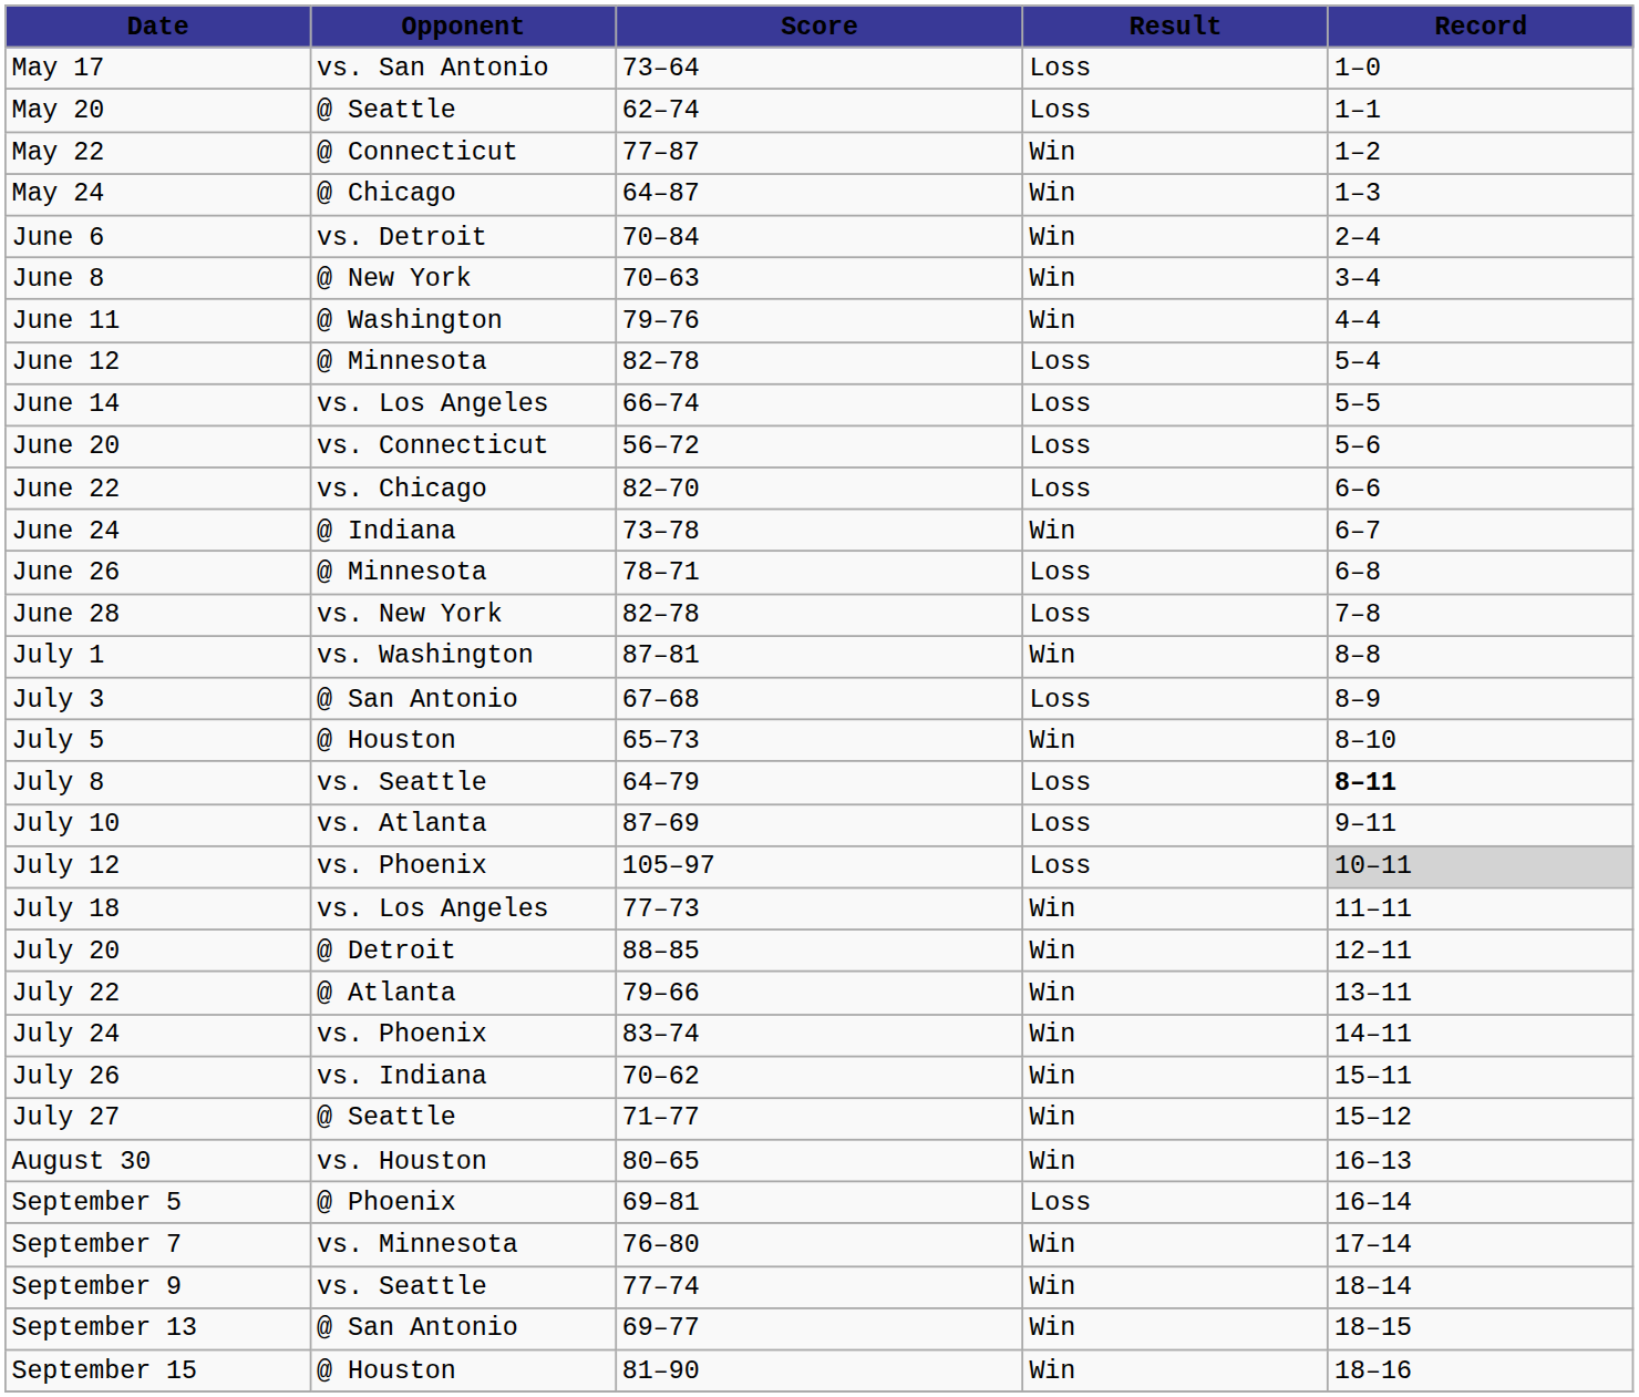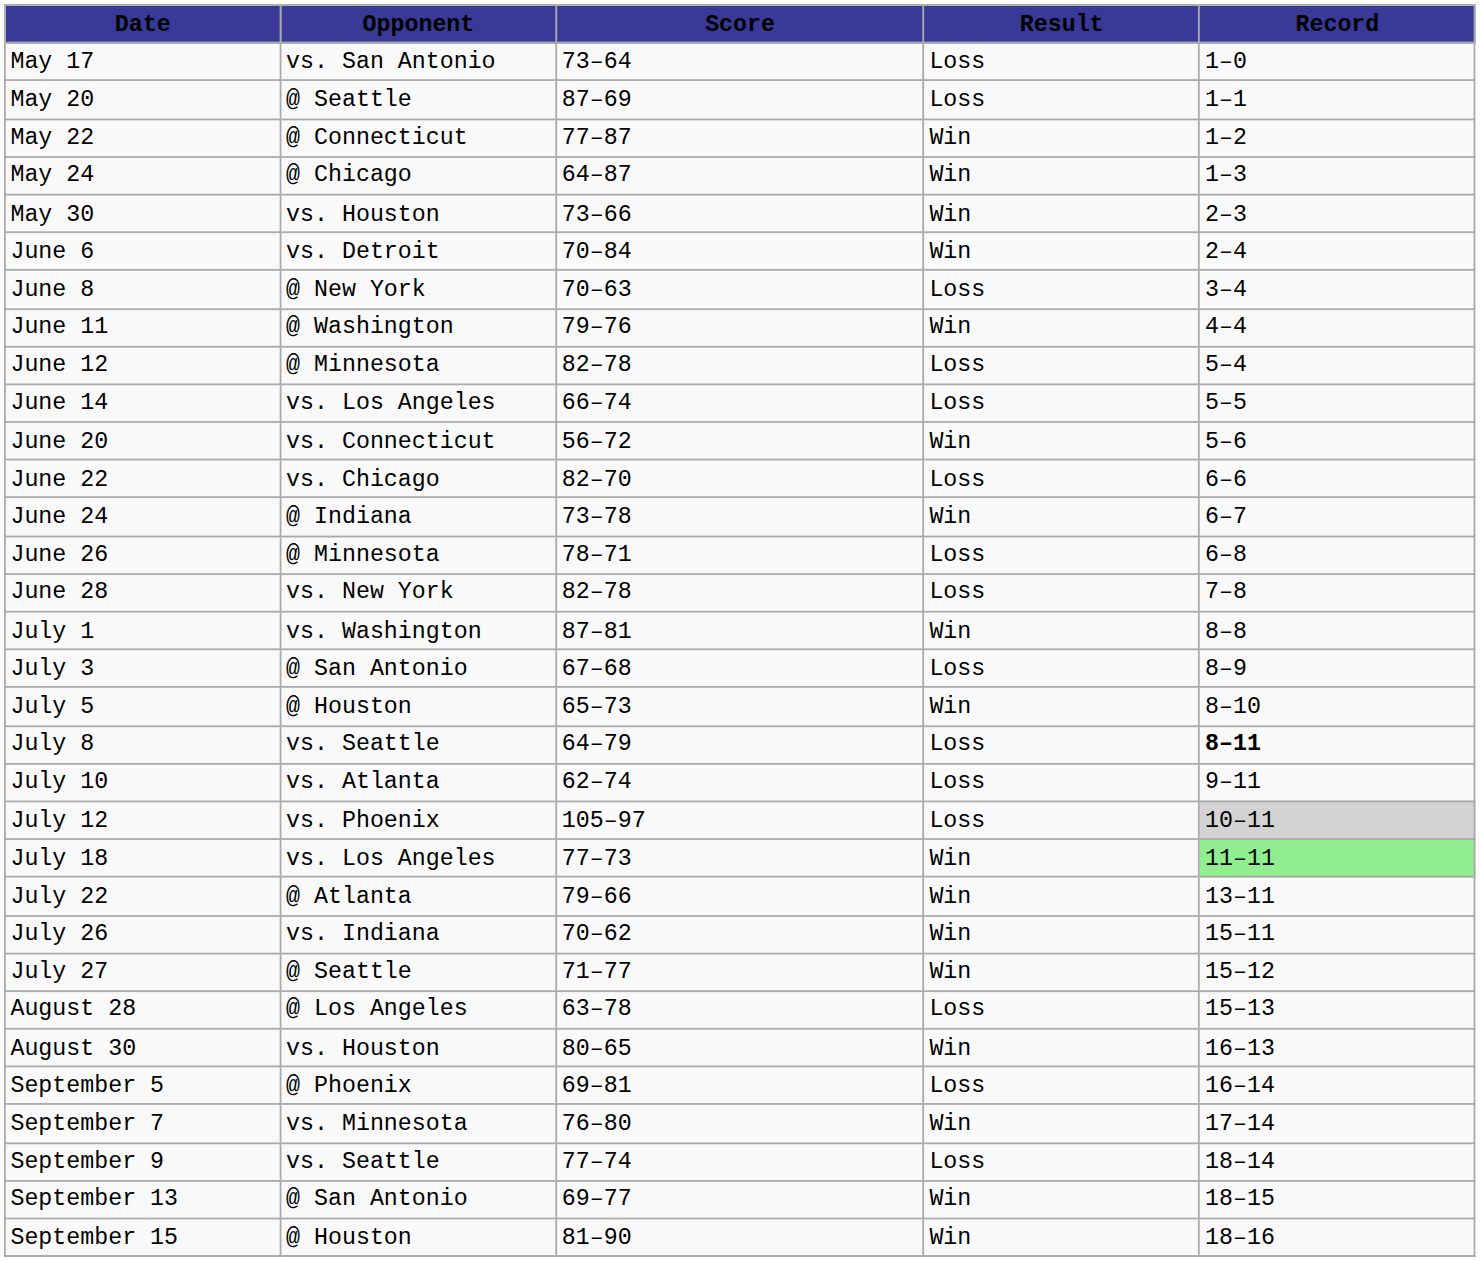 <table class="wikitable sortable sortable">
 <tr>
 <th style="background:#393997;" width="15%">Date</th>
 <th style="background:#393997;" width="15%">Opponent</th>
 <th style="background:#393997;" width="20%">Score</th>
 <th style="background:#393997;" width="15%">Result</th>
 <th style="background:#393997;" width="15%">Record</th>
 </tr>
 <tr>
 <td>May 17</td>
 <td>vs. San Antonio</td>
 <td>73–64</td>
 <td>Loss</td>
 <td>1–0</td>
 </tr>
 <tr>
 <td>May 20</td>
 <td>@ Seattle</td>
-<td>62–74</td>
+<td>87–69</td>
 <td>Loss</td>
 <td>1–1</td>
 </tr>
 <tr>
 <td>May 22</td>
 <td>@ Connecticut</td>
 <td>77–87</td>
 <td>Win</td>
 <td>1–2</td>
 </tr>
 <tr>
 <td>May 24</td>
 <td>@ Chicago</td>
 <td>64–87</td>
 <td>Win</td>
 <td>1–3</td>
 </tr>
 <tr>
+<td>May 30</td>
+<td>vs. Houston</td>
+<td>73–66</td>
+<td>Win</td>
+<td>2–3</td>
+</tr>
+<tr>
 <td>June 6</td>
 <td>vs. Detroit</td>
 <td>70–84</td>
 <td>Win</td>
 <td>2–4</td>
 </tr>
 <tr>
 <td>June 8</td>
 <td>@ New York</td>
 <td>70–63</td>
-<td>Win</td>
+<td>Loss</td>
 <td>3–4</td>
 </tr>
 <tr>
 <td>June 11</td>
 <td>@ Washington</td>
 <td>79–76</td>
 <td>Win</td>
 <td>4–4</td>
 </tr>
 <tr>
 <td>June 12</td>
 <td>@ Minnesota</td>
 <td>82–78</td>
 <td>Loss</td>
 <td>5–4</td>
 </tr>
 <tr>
 <td>June 14</td>
 <td>vs. Los Angeles</td>
 <td>66–74</td>
 <td>Loss</td>
 <td>5–5</td>
 </tr>
 <tr>
 <td>June 20</td>
 <td>vs. Connecticut</td>
 <td>56–72</td>
-<td>Loss</td>
+<td>Win</td>
 <td>5–6</td>
 </tr>
 <tr>
 <td>June 22</td>
 <td>vs. Chicago</td>
 <td>82–70</td>
 <td>Loss</td>
 <td>6–6</td>
 </tr>
 <tr>
 <td>June 24</td>
 <td>@ Indiana</td>
 <td>73–78</td>
 <td>Win</td>
 <td>6–7</td>
 </tr>
 <tr>
 <td>June 26</td>
 <td>@ Minnesota</td>
 <td>78–71</td>
 <td>Loss</td>
 <td>6–8</td>
 </tr>
 <tr>
 <td>June 28</td>
 <td>vs. New York</td>
 <td>82–78</td>
 <td>Loss</td>
 <td>7–8</td>
 </tr>
 <tr>
 <td>July 1</td>
 <td>vs. Washington</td>
 <td>87–81</td>
 <td>Win</td>
 <td>8–8</td>
 </tr>
 <tr>
 <td>July 3</td>
 <td>@ San Antonio</td>
 <td>67–68</td>
 <td>Loss</td>
 <td>8–9</td>
 </tr>
 <tr>
 <td>July 5</td>
 <td>@ Houston</td>
 <td>65–73</td>
 <td>Win</td>
 <td>8–10</td>
 </tr>
 <tr>
 <td>July 8</td>
 <td>vs. Seattle</td>
 <td>64–79</td>
 <td>Loss</td>
 <td><strong>8–11</strong></td>
 </tr>
 <tr>
 <td>July 10</td>
 <td>vs. Atlanta</td>
-<td>87–69</td>
+<td>62–74</td>
 <td>Loss</td>
 <td>9–11</td>
 </tr>
 <tr>
 <td>July 12</td>
 <td>vs. Phoenix</td>
 <td>105–97</td>
 <td>Loss</td>
 <td style="background: lightgrey;">10–11</td>
 </tr>
 <tr>
 <td>July 18</td>
 <td>vs. Los Angeles</td>
 <td>77–73</td>
 <td>Win</td>
-<td>11–11</td>
-</tr>
-<tr>
-<td>July 20</td>
-<td>@ Detroit</td>
-<td>88–85</td>
-<td>Win</td>
-<td>12–11</td>
+<td style="background: lightgreen;">11–11</td>
 </tr>
 <tr>
 <td>July 22</td>
 <td>@ Atlanta</td>
 <td>79–66</td>
 <td>Win</td>
 <td>13–11</td>
-</tr>
-<tr>
-<td>July 24</td>
-<td>vs. Phoenix</td>
-<td>83–74</td>
-<td>Win</td>
-<td>14–11</td>
 </tr>
 <tr>
 <td>July 26</td>
 <td>vs. Indiana</td>
 <td>70–62</td>
 <td>Win</td>
 <td>15–11</td>
 </tr>
 <tr>
 <td>July 27</td>
 <td>@ Seattle</td>
 <td>71–77</td>
 <td>Win</td>
 <td>15–12</td>
+</tr>
+<tr>
+<td>August 28</td>
+<td>@ Los Angeles</td>
+<td>63–78</td>
+<td>Loss</td>
+<td>15–13</td>
 </tr>
 <tr>
 <td>August 30</td>
 <td>vs. Houston</td>
 <td>80–65</td>
 <td>Win</td>
 <td>16–13</td>
 </tr>
 <tr>
 <td>September 5</td>
 <td>@ Phoenix</td>
 <td>69–81</td>
 <td>Loss</td>
 <td>16–14</td>
 </tr>
 <tr>
 <td>September 7</td>
 <td>vs. Minnesota</td>
 <td>76–80</td>
 <td>Win</td>
 <td>17–14</td>
 </tr>
 <tr>
 <td>September 9</td>
 <td>vs. Seattle</td>
 <td>77–74</td>
-<td>Win</td>
+<td>Loss</td>
 <td>18–14</td>
 </tr>
 <tr>
 <td>September 13</td>
 <td>@ San Antonio</td>
 <td>69–77</td>
 <td>Win</td>
 <td>18–15</td>
 </tr>
 <tr>
 <td>September 15</td>
 <td>@ Houston</td>
 <td>81–90</td>
 <td>Win</td>
 <td>18–16</td>
 </tr>
 <tr>
 </tr>
 </table>
